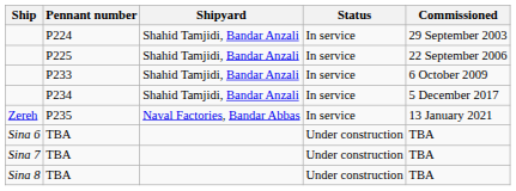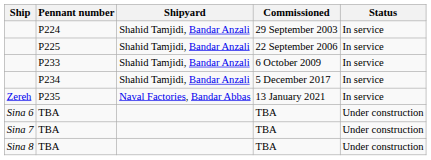 <table class="wikitable">
 <tr>
 <th>Ship</th>
 <th>Pennant number</th>
 <th>Shipyard</th>
+<th>Commissioned</th>
 <th>Status</th>
-<th>Commissioned</th>
 </tr>
 <tr>
 <td></td>
 <td>P224</td>
 <td>Shahid Tamjidi, <a href='#'>Bandar Anzali</a></td>
+<td>29 September 2003</td>
 <td>In service</td>
-<td>29 September 2003</td>
 </tr>
 <tr>
 <td></td>
 <td>P225</td>
 <td>Shahid Tamjidi, <a href='#'>Bandar Anzali</a></td>
+<td>22 September 2006</td>
 <td>In service</td>
-<td>22 September 2006</td>
 </tr>
 <tr>
 <td></td>
 <td>P233</td>
 <td>Shahid Tamjidi, <a href='#'>Bandar Anzali</a></td>
+<td>6 October 2009</td>
 <td>In service</td>
-<td>6 October 2009</td>
 </tr>
 <tr>
 <td></td>
 <td>P234</td>
 <td>Shahid Tamjidi, <a href='#'>Bandar Anzali</a></td>
+<td>5 December 2017</td>
 <td>In service</td>
-<td>5 December 2017</td>
 </tr>
 <tr>
 <td><a href='#'>Zereh</a></td>
 <td>P235</td>
 <td><a href='#'>Naval Factories</a>, <a href='#'>Bandar Abbas</a></td>
+<td>13 January 2021</td>
 <td>In service</td>
-<td>13 January 2021</td>
 </tr>
 <tr>
 <td><em>Sina 6</em></td>
 <td>TBA</td>
 <td></td>
+<td>TBA</td>
 <td>Under construction</td>
-<td>TBA</td>
 </tr>
 <tr>
 <td><em>Sina 7</em></td>
 <td>TBA</td>
 <td></td>
+<td>TBA</td>
 <td>Under construction</td>
-<td>TBA</td>
 </tr>
 <tr>
 <td><em>Sina 8</em></td>
 <td>TBA</td>
 <td></td>
+<td>TBA</td>
 <td>Under construction</td>
-<td>TBA</td>
 </tr>
 </table>
